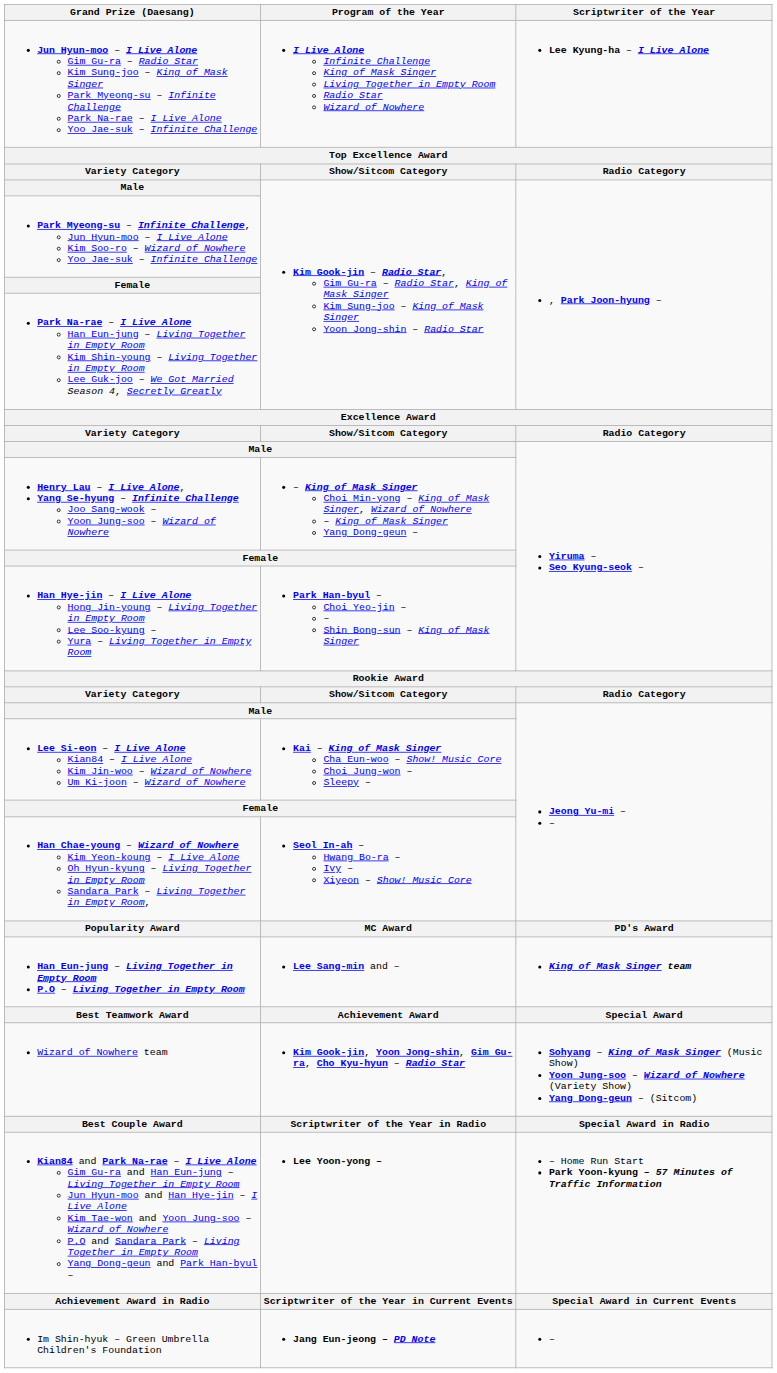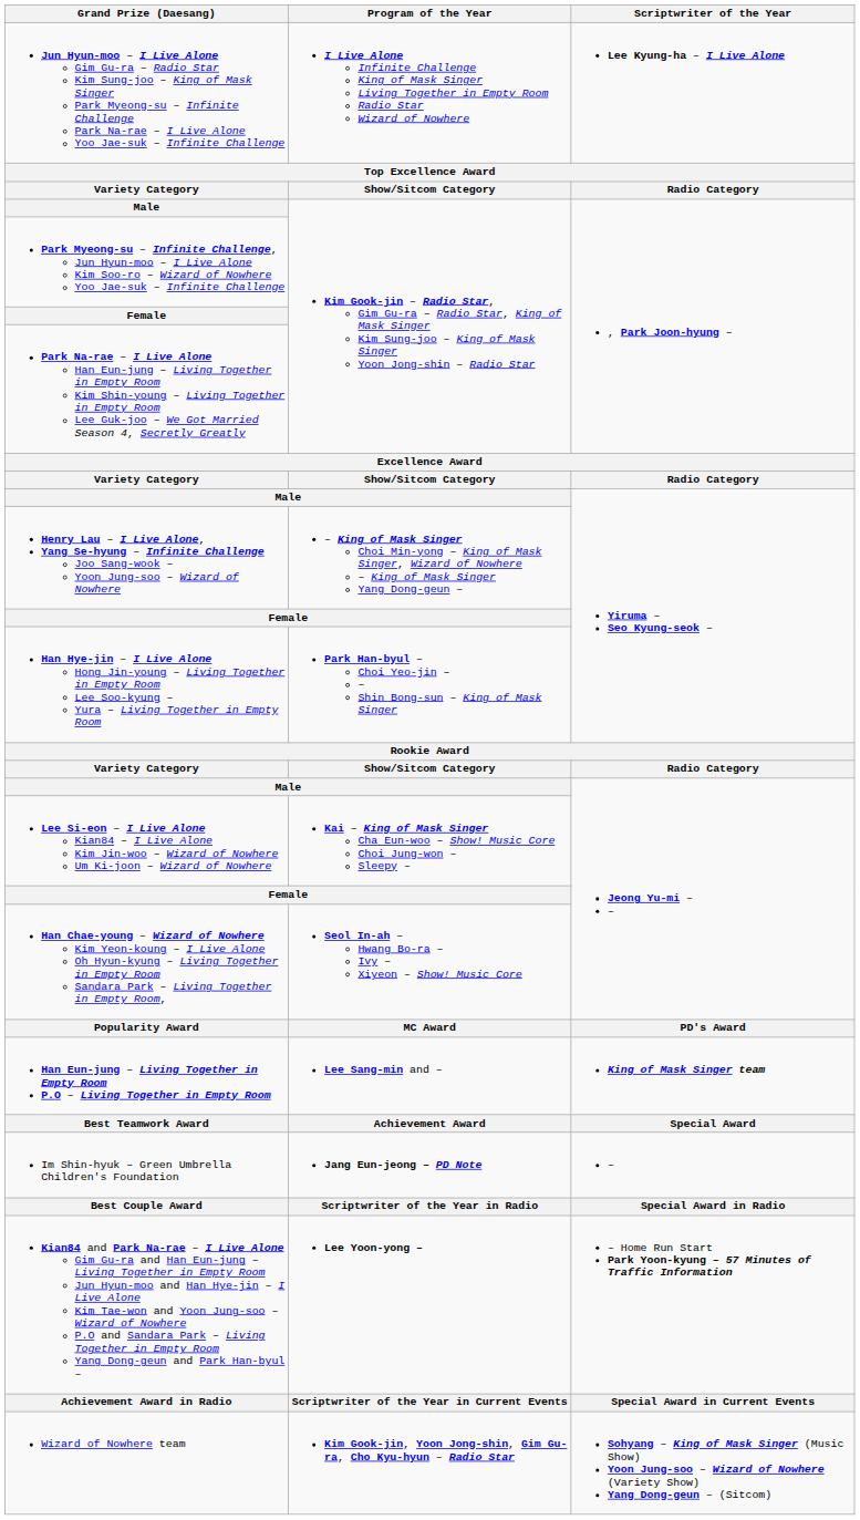 <table class="wikitable" style="width:80%;">
 <tr>
 <th width="30%">Grand Prize (Daesang)</th>
 <th width="30%">Program of the Year</th>
 <th width="30%">Scriptwriter of the Year</th>
 </tr>
 <tr>
 <td valign="top"><br><ul><li><strong><a href='#'>Jun Hyun-moo</a></strong> – <strong><em><a href='#'>I Live Alone</a></em></strong><ul><li><a href='#'>Gim Gu-ra</a> – <em><a href='#'>Radio Star</a></em></li><li><a href='#'>Kim Sung-joo</a> – <em><a href='#'>King of Mask Singer</a></em></li><li><a href='#'>Park Myeong-su</a> – <em><a href='#'>Infinite Challenge</a></em></li><li><a href='#'>Park Na-rae</a> – <em><a href='#'>I Live Alone</a></em></li><li><a href='#'>Yoo Jae-suk</a> – <em><a href='#'>Infinite Challenge</a></em></li></ul></li></ul></td>
 <td valign="top"><br><ul><li><strong><em><a href='#'>I Live Alone</a></em></strong><ul><li><em><a href='#'>Infinite Challenge</a></em></li><li><em><a href='#'>King of Mask Singer</a></em></li><li><em><a href='#'>Living Together in Empty Room</a></em></li><li><em><a href='#'>Radio Star</a></em></li><li><em><a href='#'>Wizard of Nowhere</a></em></li></ul></li></ul></td>
 <td valign="top"><br><ul><li><strong>Lee Kyung-ha</strong> – <strong><em><a href='#'>I Live Alone</a></em></strong></li></ul></td>
 </tr>
 <tr>
 <th colspan=3>Top Excellence Award</th>
 </tr>
 <tr>
 <th>Variety Category</th>
 <th>Show/Sitcom Category</th>
 <th>Radio Category</th>
 </tr>
 <tr>
 <th>Male</th>
 <td rowspan=4 valign="middle"><br><ul><li><strong><a href='#'>Kim Gook-jin</a></strong> – <strong><em><a href='#'>Radio Star</a></em></strong>, <strong><em></em></strong><ul><li><a href='#'>Gim Gu-ra</a> – <em><a href='#'>Radio Star</a></em>, <em><a href='#'>King of Mask Singer</a></em></li><li><a href='#'>Kim Sung-joo</a> – <em><a href='#'>King of Mask Singer</a></em></li><li><a href='#'>Yoon Jong-shin</a> – <em><a href='#'>Radio Star</a></em></li></ul></li></ul></td>
 <td rowspan=4 valign="middle"><br><ul><li><strong></strong>, <strong><a href='#'>Park Joon-hyung</a></strong> – <strong><em></em></strong></li></ul></td>
 </tr>
 <tr>
 <td valign="top"><br><ul><li><strong><a href='#'>Park Myeong-su</a></strong> – <strong><em><a href='#'>Infinite Challenge</a></em></strong>, <strong><em></em></strong><ul><li><a href='#'>Jun Hyun-moo</a> – <em><a href='#'>I Live Alone</a></em></li><li><a href='#'>Kim Soo-ro</a> – <em><a href='#'>Wizard of Nowhere</a></em></li><li><a href='#'>Yoo Jae-suk</a> – <em><a href='#'>Infinite Challenge</a></em></li></ul></li></ul></td>
 </tr>
 <tr>
 <th>Female</th>
 </tr>
 <tr>
 <td valign="top"><br><ul><li><strong><a href='#'>Park Na-rae</a></strong> – <strong><em><a href='#'>I Live Alone</a></em></strong><ul><li><a href='#'>Han Eun-jung</a> – <em><a href='#'>Living Together in Empty Room</a></em></li><li><a href='#'>Kim Shin-young</a> – <em><a href='#'>Living Together in Empty Room</a></em></li><li><a href='#'>Lee Guk-joo</a> – <em><a href='#'>We Got Married</a> Season 4</em>, <em><a href='#'>Secretly Greatly</a></em></li></ul></li></ul></td>
 </tr>
 <tr>
 <th colspan=3>Excellence Award</th>
 </tr>
 <tr>
 <th>Variety Category</th>
 <th>Show/Sitcom Category</th>
 <th>Radio Category</th>
 </tr>
 <tr>
 <th colspan=2>Male</th>
 <td rowspan="4" valign="middle"><br><ul><li><strong><a href='#'>Yiruma</a></strong> – <strong><em></em></strong></li><li><strong><a href='#'>Seo Kyung-seok</a></strong> – <strong><em></em></strong></li></ul></td>
 </tr>
 <tr>
 <td valign="top"><br><ul><li><strong><a href='#'>Henry Lau</a></strong> – <strong><em><a href='#'>I Live Alone</a></em></strong>, <strong><em></em></strong></li><li><strong><a href='#'>Yang Se-hyung</a></strong> – <strong><em><a href='#'>Infinite Challenge</a></em></strong><ul><li><a href='#'>Joo Sang-wook</a> – <em></em></li><li><a href='#'>Yoon Jung-soo</a> – <em><a href='#'>Wizard of Nowhere</a></em></li></ul></li></ul></td>
 <td valign="top"><br><ul><li><strong></strong> – <strong><em><a href='#'>King of Mask Singer</a></em></strong><ul><li><a href='#'>Choi Min-yong</a> – <em><a href='#'>King of Mask Singer</a></em>, <em><a href='#'>Wizard of Nowhere</a></em></li><li> – <em><a href='#'>King of Mask Singer</a></em></li><li><a href='#'>Yang Dong-geun</a> – <em></em></li></ul></li></ul></td>
 </tr>
 <tr>
 <th colspan=2>Female</th>
 </tr>
 <tr>
 <td valign="top"><br><ul><li><strong><a href='#'>Han Hye-jin</a></strong> – <strong><em><a href='#'>I Live Alone</a></em></strong><ul><li><a href='#'>Hong Jin-young</a> – <em><a href='#'>Living Together in Empty Room</a></em></li><li><a href='#'>Lee Soo-kyung</a> – <em></em></li><li><a href='#'>Yura</a> – <em><a href='#'>Living Together in Empty Room</a></em></li></ul></li></ul></td>
 <td valign="top"><br><ul><li><strong><a href='#'>Park Han-byul</a></strong> – <strong><em></em></strong><ul><li><a href='#'>Choi Yeo-jin</a> – <em></em></li><li> – <em></em></li><li><a href='#'>Shin Bong-sun</a> – <em><a href='#'>King of Mask Singer</a></em></li></ul></li></ul></td>
 </tr>
 <tr>
 <th colspan=3>Rookie Award</th>
 </tr>
 <tr>
 <th>Variety Category</th>
 <th>Show/Sitcom Category</th>
 <th>Radio Category</th>
 </tr>
 <tr>
 <th colspan=2>Male</th>
 <td rowspan="4" valign="middle"><br><ul><li><strong><a href='#'>Jeong Yu-mi</a></strong> – <strong><em></em></strong></li><li><strong></strong> – <strong><em></em></strong></li></ul></td>
 </tr>
 <tr>
 <td valign="top"><br><ul><li><strong><a href='#'>Lee Si-eon</a></strong> – <strong><em><a href='#'>I Live Alone</a></em></strong><ul><li><a href='#'>Kian84</a> – <em><a href='#'>I Live Alone</a></em></li><li><a href='#'>Kim Jin-woo</a> – <em><a href='#'>Wizard of Nowhere</a></em></li><li><a href='#'>Um Ki-joon</a> – <em><a href='#'>Wizard of Nowhere</a></em></li></ul></li></ul></td>
 <td valign="top"><br><ul><li><strong><a href='#'>Kai</a></strong> – <strong><em><a href='#'>King of Mask Singer</a></em></strong><ul><li><a href='#'>Cha Eun-woo</a> – <em><a href='#'>Show! Music Core</a></em></li><li><a href='#'>Choi Jung-won</a> – <em></em></li><li><a href='#'>Sleepy</a> – <em></em></li></ul></li></ul></td>
 </tr>
 <tr>
 <th colspan=2>Female</th>
 </tr>
 <tr>
 <td valign="top"><br><ul><li><strong><a href='#'>Han Chae-young</a></strong> – <strong><em><a href='#'>Wizard of Nowhere</a></em></strong><ul><li><a href='#'>Kim Yeon-koung</a> – <em><a href='#'>I Live Alone</a></em></li><li><a href='#'>Oh Hyun-kyung</a> – <em><a href='#'>Living Together in Empty Room</a></em></li><li><a href='#'>Sandara Park</a> – <em><a href='#'>Living Together in Empty Room</a></em>, <em></em></li></ul></li></ul></td>
 <td valign="top"><br><ul><li><strong><a href='#'>Seol In-ah</a></strong> – <strong><em></em></strong><ul><li><a href='#'>Hwang Bo-ra</a> – <em></em></li><li><a href='#'>Ivy</a> – <em></em></li><li><a href='#'>Xiyeon</a> – <em><a href='#'>Show! Music Core</a></em></li></ul></li></ul></td>
 </tr>
 <tr>
 <th>Popularity Award</th>
 <th>MC Award</th>
 <th>PD's Award</th>
 </tr>
 <tr>
 <td valign="top"><br><ul><li><strong><a href='#'>Han Eun-jung</a></strong> – <strong><em><a href='#'>Living Together in Empty Room</a></em></strong></li><li><strong><a href='#'>P.O</a></strong> – <strong><em><a href='#'>Living Together in Empty Room</a></em></strong></li></ul></td>
 <td valign="top"><br><ul><li><strong><a href='#'>Lee Sang-min</a></strong> and <strong></strong> – <strong><em></em></strong></li></ul></td>
 <td valign="top"><br><ul><li><strong><em><a href='#'>King of Mask Singer</a><em> team<strong></li></ul></td>
 </tr>
 <tr>
 <th>Best Teamwork Award</th>
 <th>Achievement Award</th>
 <th>Special Award</th>
 </tr>
 <tr>
-<td valign="top"><br><ul><li></em></strong><a href='#'>Wizard of Nowhere</a></em> team</strong></li></ul></td>
-<td valign="top"><br><ul><li><strong><a href='#'>Kim Gook-jin</a></strong>, <strong><a href='#'>Yoon Jong-shin</a></strong>, <strong><a href='#'>Gim Gu-ra</a></strong>, <strong><a href='#'>Cho Kyu-hyun</a></strong> – <strong><em><a href='#'>Radio Star</a></em></strong></li></ul></td>
-<td valign="top"><br><ul><li><strong><a href='#'>Sohyang</a></strong> – <strong><em><a href='#'>King of Mask Singer</a></em></strong> (Music Show)</li><li><strong><a href='#'>Yoon Jung-soo</a></strong> – <strong><em><a href='#'>Wizard of Nowhere</a></em></strong> (Variety Show)</li><li><strong><a href='#'>Yang Dong-geun</a></strong> – <strong><em></em></strong> (Sitcom)</li></ul></td>
+<td valign="top"><br><ul><li></strong>Im Shin-hyuk – </em>Green Umbrella Children's Foundation</em></strong></li></ul></td>
+<td valign="top"><br><ul><li><strong>Jang Eun-jeong – <em><a href='#'>PD Note</a><strong><em></li></ul></td>
+<td valign="top"><br><ul><li></strong> – </em></em></strong></li></ul></td>
 </tr>
 <tr>
 <th>Best Couple Award</th>
 <th>Scriptwriter of the Year in Radio</th>
 <th>Special Award in Radio</th>
 </tr>
 <tr>
 <td valign="top"><br><ul><li><strong><a href='#'>Kian84</a></strong> and <strong><a href='#'>Park Na-rae</a></strong> – <strong><em><a href='#'>I Live Alone</a></em></strong><ul><li><a href='#'>Gim Gu-ra</a> and <a href='#'>Han Eun-jung</a> – <em><a href='#'>Living Together in Empty Room</a></em></li><li><a href='#'>Jun Hyun-moo</a> and <a href='#'>Han Hye-jin</a> – <em><a href='#'>I Live Alone</a></em></li><li><a href='#'>Kim Tae-won</a> and <a href='#'>Yoon Jung-soo</a> – <em><a href='#'>Wizard of Nowhere</a></em></li><li><a href='#'>P.O</a> and <a href='#'>Sandara Park</a> – <em><a href='#'>Living Together in Empty Room</a></em></li><li><a href='#'>Yang Dong-geun</a> and <a href='#'>Park Han-byul</a> – <em></em></li></ul></li></ul></td>
 <td valign="top"><br><ul><li><strong>Lee Yoon-yong – <em><strong><em></li></ul></td>
 <td valign="top"><br><ul><li></strong> – </em>Home Run Start</em></strong></li><li><strong>Park Yoon-kyung – <em>57 Minutes of Traffic Information<strong><em></li></ul></td>
 </tr>
 <tr>
 <th>Achievement Award in Radio</th>
 <th>Scriptwriter of the Year in Current Events</th>
 <th>Special Award in Current Events</th>
 </tr>
 <tr>
-<td valign="top"><br><ul><li></strong>Im Shin-hyuk – </em>Green Umbrella Children's Foundation</em></strong></li></ul></td>
-<td valign="top"><br><ul><li><strong>Jang Eun-jeong – <em><a href='#'>PD Note</a><strong><em></li></ul></td>
-<td valign="top"><br><ul><li></strong> – </em></em></strong></li></ul></td>
+<td valign="top"><br><ul><li></em></strong><a href='#'>Wizard of Nowhere</a></em> team</strong></li></ul></td>
+<td valign="top"><br><ul><li><strong><a href='#'>Kim Gook-jin</a></strong>, <strong><a href='#'>Yoon Jong-shin</a></strong>, <strong><a href='#'>Gim Gu-ra</a></strong>, <strong><a href='#'>Cho Kyu-hyun</a></strong> – <strong><em><a href='#'>Radio Star</a></em></strong></li></ul></td>
+<td valign="top"><br><ul><li><strong><a href='#'>Sohyang</a></strong> – <strong><em><a href='#'>King of Mask Singer</a></em></strong> (Music Show)</li><li><strong><a href='#'>Yoon Jung-soo</a></strong> – <strong><em><a href='#'>Wizard of Nowhere</a></em></strong> (Variety Show)</li><li><strong><a href='#'>Yang Dong-geun</a></strong> – <strong><em></em></strong> (Sitcom)</li></ul></td>
 </tr>
 </table>
